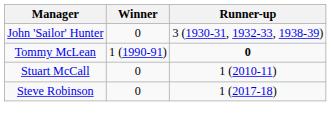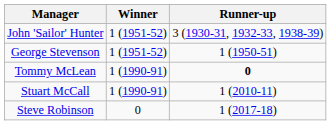 <table class="wikitable"  style="text-align: center;">
 <tr>
 <th>Manager</th>
 <th>Winner</th>
 <th>Runner-up</th>
 </tr>
 <tr>
 <td><a href='#'>John 'Sailor' Hunter</a></td>
-<td>0</td>
+<td>1 (<a href='#'>1951-52</a>)</td>
 <td>3 (<a href='#'>1930-31</a>, <a href='#'>1932-33</a>, <a href='#'>1938-39</a>)</td>
+</tr>
+<tr>
+<td><a href='#'>George Stevenson</a></td>
+<td>1 (<a href='#'>1951-52</a>)</td>
+<td>1 (<a href='#'>1950-51</a>)</td>
 </tr>
 <tr>
 <td><a href='#'>Tommy McLean</a></td>
 <td>1 (<a href='#'>1990-91</a>)</td>
 <td><strong>0</strong></td>
 </tr>
 <tr>
 <td><a href='#'>Stuart McCall</a></td>
-<td>0</td>
+<td>1 (<a href='#'>1990-91</a>)</td>
 <td>1 (<a href='#'>2010-11</a>)</td>
 </tr>
 <tr>
 <td><a href='#'>Steve Robinson</a></td>
 <td>0</td>
 <td>1 (<a href='#'>2017-18</a>)</td>
 </tr>
 </table>
